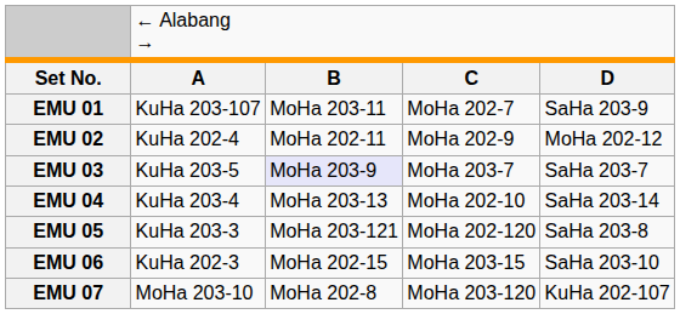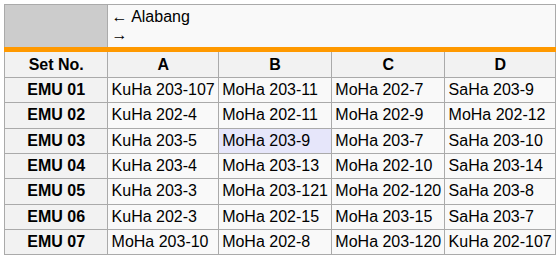 <table class="wikitable">
 <tr>
 <td style="background-color:#ccc; width:6em;"> </td>
 <td colspan="4"><div>← Alabang</div><div> →</div></td>
 </tr>
 <tr style="border-top:solid 5px #ff9900;">
 <th>Set No.</th>
 <th>A</th>
 <th>B</th>
 <th>C</th>
 <th>D</th>
 </tr>
 <tr>
 <th>EMU 01</th>
 <td>KuHa 203-107</td>
 <td>MoHa 203-11</td>
 <td>MoHa 202-7</td>
 <td>SaHa 203-9</td>
 </tr>
 <tr>
 <th>EMU 02</th>
 <td>KuHa 202-4</td>
 <td>MoHa 202-11</td>
 <td>MoHa 202-9</td>
 <td>MoHa 202-12</td>
 </tr>
 <tr>
 <th>EMU 03</th>
 <td>KuHa 203-5</td>
 <td style="background: lavender;">MoHa 203-9</td>
 <td>MoHa 203-7</td>
-<td>SaHa 203-7</td>
+<td>SaHa 203-10</td>
 </tr>
 <tr>
 <th>EMU 04</th>
 <td>KuHa 203-4</td>
 <td>MoHa 203-13</td>
 <td>MoHa 202-10</td>
 <td>SaHa 203-14</td>
 </tr>
 <tr>
 <th>EMU 05</th>
 <td>KuHa 203-3</td>
 <td>MoHa 203-121</td>
 <td>MoHa 202-120</td>
 <td>SaHa 203-8</td>
 </tr>
 <tr>
 <th>EMU 06</th>
 <td>KuHa 202-3</td>
 <td>MoHa 202-15</td>
 <td>MoHa 203-15</td>
-<td>SaHa 203-10</td>
+<td>SaHa 203-7</td>
 </tr>
 <tr>
 <th>EMU 07</th>
 <td>MoHa 203-10</td>
 <td>MoHa 202-8</td>
 <td>MoHa 203-120</td>
 <td>KuHa 202-107</td>
 </tr>
 </table>
